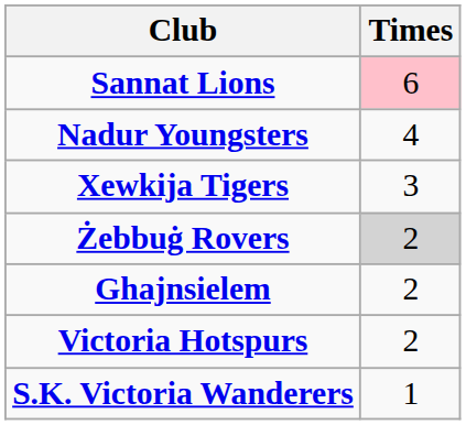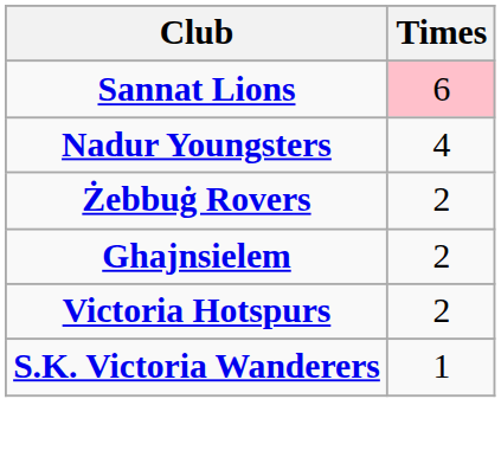 <table class="wikitable" style="text-align: center; margin: 0 auto;">
 <tr>
 <th>Club</th>
 <th>Times</th>
 </tr>
 <tr>
 <td><strong><a href='#'>Sannat Lions</a></strong></td>
 <td style="background: pink;">6</td>
 </tr>
 <tr>
 <td><strong><a href='#'>Nadur Youngsters</a></strong></td>
 <td>4</td>
 </tr>
 <tr>
-<td><strong><a href='#'>Xewkija Tigers</a></strong></td>
-<td>3</td>
-</tr>
-<tr>
 <td><strong><a href='#'>Żebbuġ Rovers</a></strong></td>
-<td style="background: lightgrey;">2</td>
+<td>2</td>
 </tr>
 <tr>
 <td><strong><a href='#'>Ghajnsielem</a></strong></td>
 <td>2</td>
 </tr>
 <tr>
 <td><strong><a href='#'>Victoria Hotspurs</a></strong></td>
 <td>2</td>
 </tr>
 <tr>
 <td><strong><a href='#'>S.K. Victoria Wanderers</a></strong></td>
 <td>1</td>
 </tr>
 </table>
